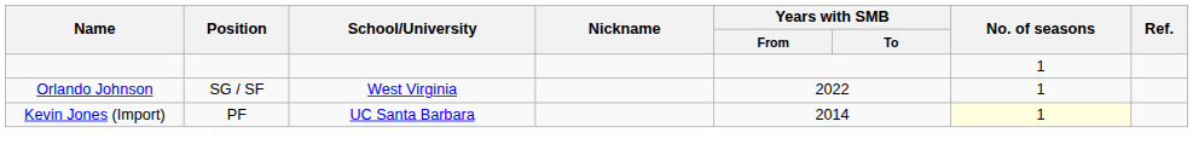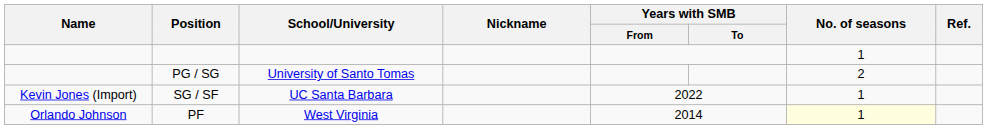 <table class="wikitable sortable" style="text-align:center" width="98%">
 <tr>
 <th style="width:180px;" rowspan="2">Name</th>
 <th rowspan="2">Position</th>
 <th style="width:250px;" rowspan="2">School/University</th>
 <th style="width:180px;" rowspan="2">Nickname</th>
 <th style="width:180px; text-align:center;" colspan="2">Years with SMB</th>
 <th rowspan="2">No. of seasons</th>
 <th rowspan="2"; class=unsortable>Ref.</th>
 </tr>
 <tr>
 <th style="width:10%; text-align:center;"><small>From</small></th>
 <th style="width:10%; text-align:center;"><small>To</small></th>
 </tr>
 <tr>
 <td></td>
 <td></td>
 <td></td>
 <td></td>
 <td colspan="2"></td>
 <td>1</td>
 <td></td>
 </tr>
 <tr>
-<td><a href='#'>Orlando Johnson</a></td>
+<td></td>
+<td>PG / SG</td>
+<td><a href='#'>University of Santo Tomas</a></td>
+<td></td>
+<td></td>
+<td></td>
+<td>2</td>
+<td></td>
+</tr>
+<tr>
+<td><a href='#'>Kevin Jones</a> (Import)</td>
 <td>SG / SF</td>
-<td><a href='#'>West Virginia</a></td>
+<td><a href='#'>UC Santa Barbara</a></td>
 <td></td>
 <td colspan="2">2022</td>
 <td>1</td>
 <td></td>
 </tr>
 <tr>
-<td><a href='#'>Kevin Jones</a> (Import)</td>
+<td><a href='#'>Orlando Johnson</a></td>
 <td>PF</td>
-<td><a href='#'>UC Santa Barbara</a></td>
+<td><a href='#'>West Virginia</a></td>
 <td></td>
 <td colspan="2">2014</td>
 <td style="background: lightyellow;">1</td>
 <td></td>
 </tr>
 </table>
